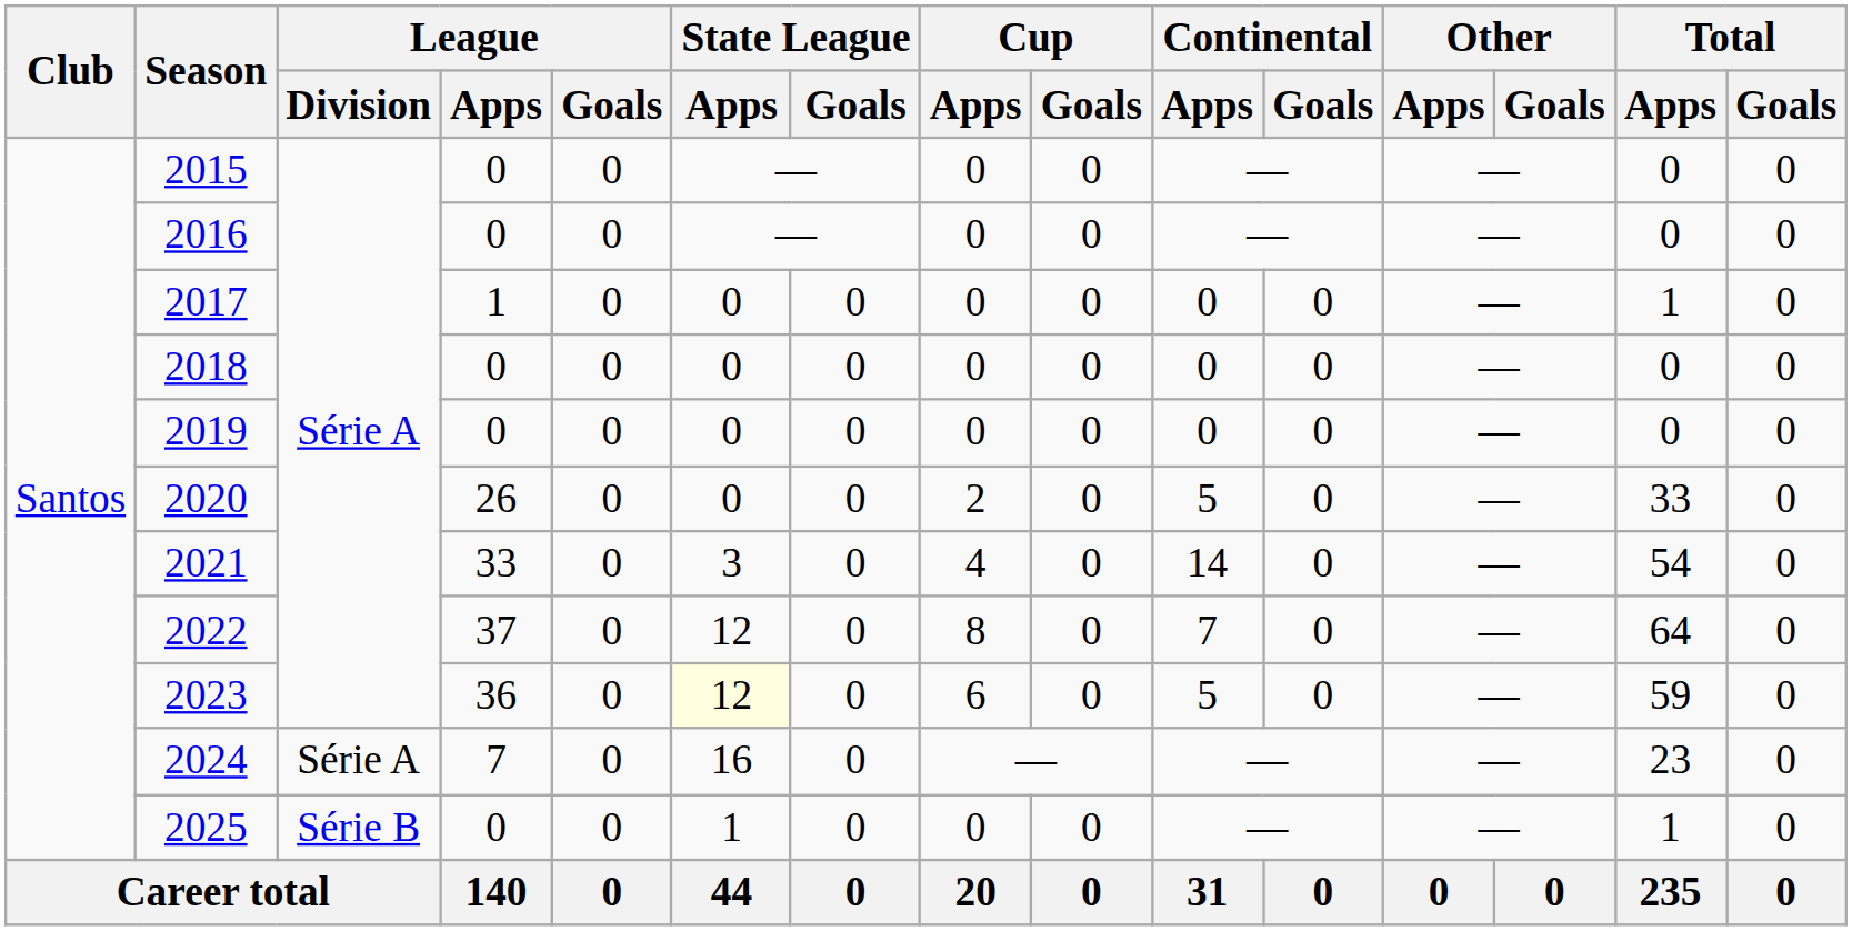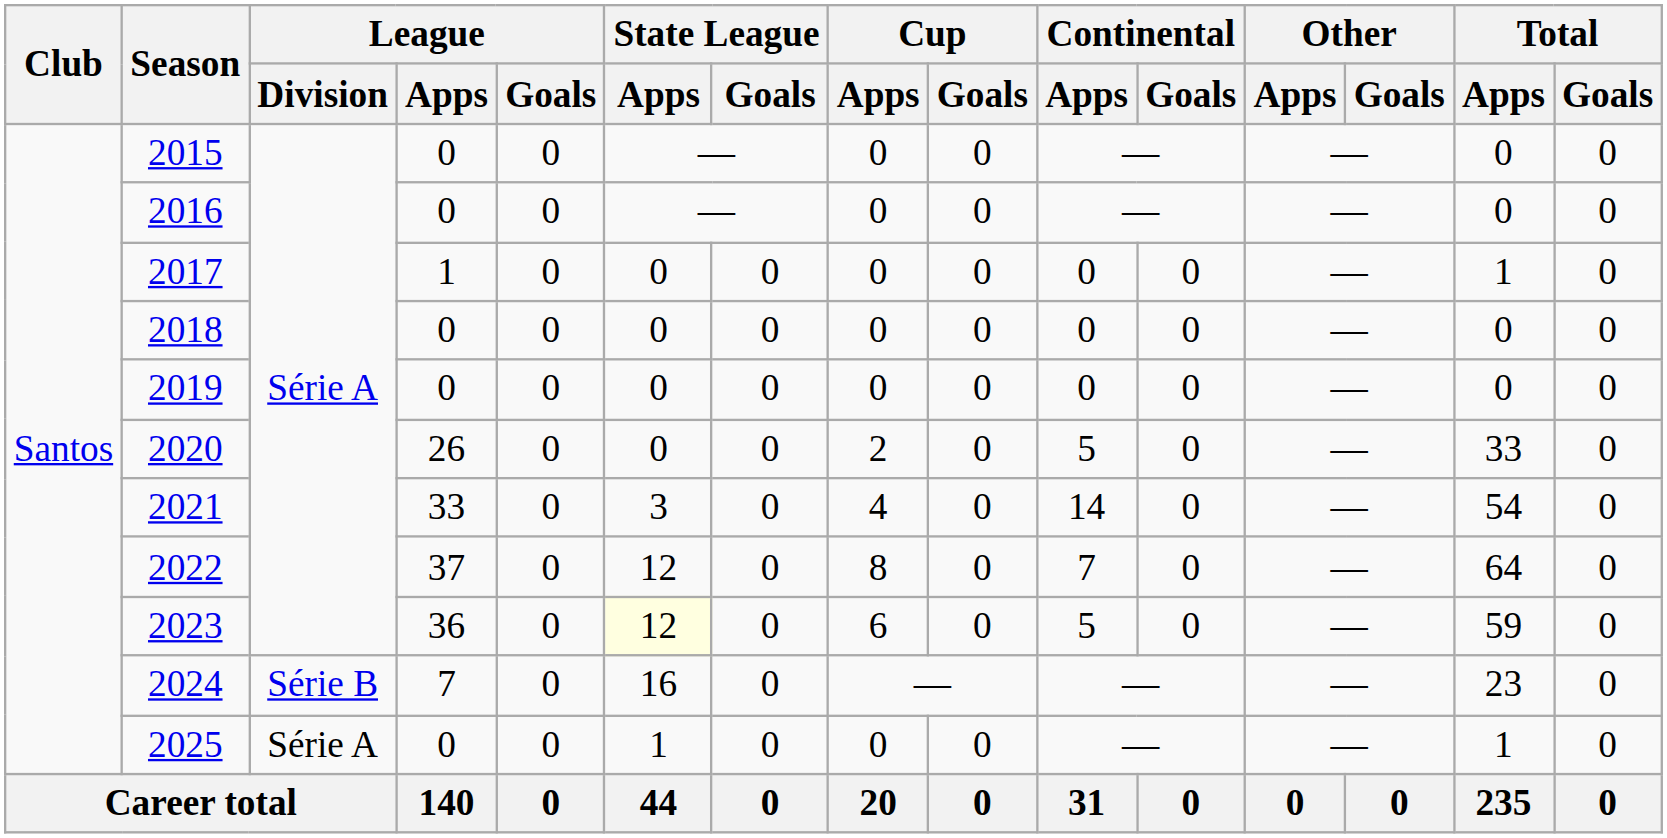 <table class="wikitable" style="text-align: center;">
 <tr>
 <th rowspan="2">Club</th>
 <th rowspan="2">Season</th>
 <th colspan="3">League</th>
 <th colspan="2">State League</th>
 <th colspan="2">Cup</th>
 <th colspan="2">Continental</th>
 <th colspan="2">Other</th>
 <th colspan="2">Total</th>
 </tr>
 <tr>
 <th>Division</th>
 <th>Apps</th>
 <th>Goals</th>
 <th>Apps</th>
 <th>Goals</th>
 <th>Apps</th>
 <th>Goals</th>
 <th>Apps</th>
 <th>Goals</th>
 <th>Apps</th>
 <th>Goals</th>
 <th>Apps</th>
 <th>Goals</th>
 </tr>
 <tr>
 <td rowspan="11" valign="center"><a href='#'>Santos</a></td>
 <td><a href='#'>2015</a></td>
 <td rowspan="9"><a href='#'>Série A</a></td>
 <td>0</td>
 <td>0</td>
 <td colspan="2">—</td>
 <td>0</td>
 <td>0</td>
 <td colspan="2">—</td>
 <td colspan="2">—</td>
 <td>0</td>
 <td>0</td>
 </tr>
 <tr>
 <td><a href='#'>2016</a></td>
 <td>0</td>
 <td>0</td>
 <td colspan="2">—</td>
 <td>0</td>
 <td>0</td>
 <td colspan="2">—</td>
 <td colspan="2">—</td>
 <td>0</td>
 <td>0</td>
 </tr>
 <tr>
 <td><a href='#'>2017</a></td>
 <td>1</td>
 <td>0</td>
 <td>0</td>
 <td>0</td>
 <td>0</td>
 <td>0</td>
 <td>0</td>
 <td>0</td>
 <td colspan="2">—</td>
 <td>1</td>
 <td>0</td>
 </tr>
 <tr>
 <td><a href='#'>2018</a></td>
 <td>0</td>
 <td>0</td>
 <td>0</td>
 <td>0</td>
 <td>0</td>
 <td>0</td>
 <td>0</td>
 <td>0</td>
 <td colspan="2">—</td>
 <td>0</td>
 <td>0</td>
 </tr>
 <tr>
 <td><a href='#'>2019</a></td>
 <td>0</td>
 <td>0</td>
 <td>0</td>
 <td>0</td>
 <td>0</td>
 <td>0</td>
 <td>0</td>
 <td>0</td>
 <td colspan="2">—</td>
 <td>0</td>
 <td>0</td>
 </tr>
 <tr>
 <td><a href='#'>2020</a></td>
 <td>26</td>
 <td>0</td>
 <td>0</td>
 <td>0</td>
 <td>2</td>
 <td>0</td>
 <td>5</td>
 <td>0</td>
 <td colspan="2">—</td>
 <td>33</td>
 <td>0</td>
 </tr>
 <tr>
 <td><a href='#'>2021</a></td>
 <td>33</td>
 <td>0</td>
 <td>3</td>
 <td>0</td>
 <td>4</td>
 <td>0</td>
 <td>14</td>
 <td>0</td>
 <td colspan="2">—</td>
 <td>54</td>
 <td>0</td>
 </tr>
 <tr>
 <td><a href='#'>2022</a></td>
 <td>37</td>
 <td>0</td>
 <td>12</td>
 <td>0</td>
 <td>8</td>
 <td>0</td>
 <td>7</td>
 <td>0</td>
 <td colspan="2">—</td>
 <td>64</td>
 <td>0</td>
 </tr>
 <tr>
 <td><a href='#'>2023</a></td>
 <td>36</td>
 <td>0</td>
 <td style="background: lightyellow;">12</td>
 <td>0</td>
 <td>6</td>
 <td>0</td>
 <td>5</td>
 <td>0</td>
 <td colspan="2">—</td>
 <td>59</td>
 <td>0</td>
 </tr>
 <tr>
 <td><a href='#'>2024</a></td>
-<td>Série A</td>
+<td><a href='#'>Série B</a></td>
 <td>7</td>
 <td>0</td>
 <td>16</td>
 <td>0</td>
 <td colspan="2">—</td>
 <td colspan="2">—</td>
 <td colspan="2">—</td>
 <td>23</td>
 <td>0</td>
 </tr>
 <tr>
 <td><a href='#'>2025</a></td>
-<td><a href='#'>Série B</a></td>
+<td>Série A</td>
 <td>0</td>
 <td>0</td>
 <td>1</td>
 <td>0</td>
 <td>0</td>
 <td>0</td>
 <td colspan="2">—</td>
 <td colspan="2">—</td>
 <td>1</td>
 <td>0</td>
 </tr>
 <tr>
 <th colspan="3"><strong>Career total</strong></th>
 <th>140</th>
 <th>0</th>
 <th>44</th>
 <th>0</th>
 <th>20</th>
 <th>0</th>
 <th>31</th>
 <th>0</th>
 <th>0</th>
 <th>0</th>
 <th>235</th>
 <th>0</th>
 </tr>
 </table>
